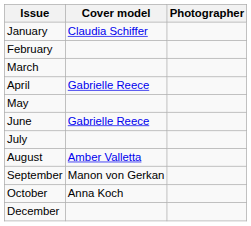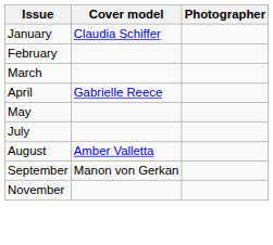 <table class="sortable wikitable">
 <tr>
 <th>Issue</th>
 <th>Cover model</th>
 <th>Photographer</th>
 </tr>
 <tr>
 <td>January</td>
 <td><a href='#'>Claudia Schiffer</a></td>
 <td></td>
 </tr>
 <tr>
 <td>February</td>
 <td></td>
 <td></td>
 </tr>
 <tr>
 <td>March</td>
 <td></td>
 <td></td>
 </tr>
 <tr>
 <td>April</td>
 <td><a href='#'>Gabrielle Reece</a></td>
 <td></td>
 </tr>
 <tr>
 <td>May</td>
 <td></td>
 <td></td>
 </tr>
 <tr>
-<td>June</td>
-<td><a href='#'>Gabrielle Reece</a></td>
-<td></td>
-</tr>
-<tr>
 <td>July</td>
 <td></td>
 <td></td>
 </tr>
 <tr>
 <td>August</td>
 <td><a href='#'>Amber Valletta</a></td>
 <td></td>
 </tr>
 <tr>
 <td>September</td>
 <td>Manon von Gerkan</td>
 <td></td>
 </tr>
 <tr>
-<td>October</td>
-<td>Anna Koch</td>
-<td></td>
-</tr>
-<tr>
-<td>December</td>
+<td>November</td>
 <td></td>
 <td></td>
 </tr>
 </table>
